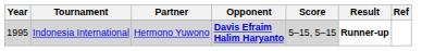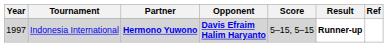 <table class="sortable wikitable" style="font-size: 90%;">
 <tr>
 <th>Year</th>
 <th>Tournament</th>
 <th>Partner</th>
 <th>Opponent</th>
 <th>Score</th>
 <th>Result</th>
 <th>Ref</th>
 </tr>
 <tr style="background:#D5D5D5">
-<td align="center">1995</td>
+<td align="center">1997</td>
 <td align="left"><a href='#'>Indonesia International</a></td>
-<td align="left"> <a href='#'>Hermono Yuwono</a></td>
+<td align="left"><strong> <a href='#'>Hermono Yuwono</a></strong></td>
 <td align="left"><strong> <a href='#'>Davis Efraim</a><br> <a href='#'>Halim Haryanto</a></strong></td>
 <td align="left">5–15, 5–15</td>
 <td style="text-align:left; background:white"> <strong>Runner-up</strong></td>
 <td style="text-align:center; background:white"></td>
 </tr>
 </table>
